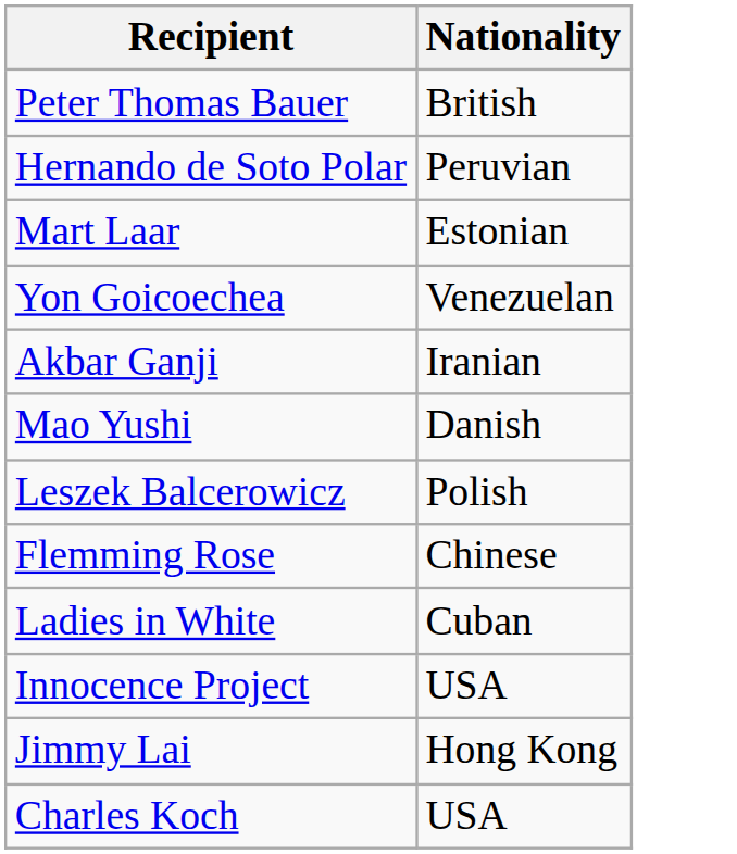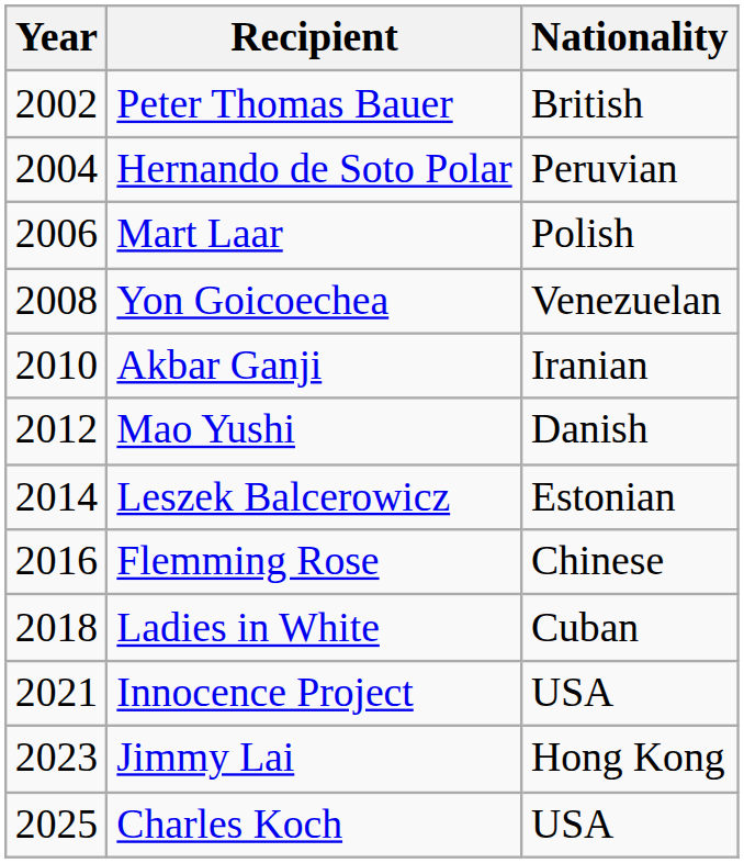 <table class="wikitable">
 <tr>
+<th>Year</th>
 <th>Recipient</th>
 <th>Nationality</th>
 </tr>
 <tr>
+<td>2002</td>
 <td><a href='#'>Peter Thomas Bauer</a></td>
 <td>British</td>
 </tr>
 <tr>
+<td>2004</td>
 <td><a href='#'>Hernando de Soto Polar</a></td>
 <td>Peruvian</td>
 </tr>
 <tr>
+<td>2006</td>
 <td><a href='#'>Mart Laar</a></td>
-<td>Estonian</td>
+<td>Polish</td>
 </tr>
 <tr>
+<td>2008</td>
 <td><a href='#'>Yon Goicoechea</a></td>
 <td>Venezuelan</td>
 </tr>
 <tr>
+<td>2010</td>
 <td><a href='#'>Akbar Ganji</a></td>
 <td>Iranian</td>
 </tr>
 <tr>
+<td>2012</td>
 <td><a href='#'>Mao Yushi</a></td>
 <td>Danish</td>
 </tr>
 <tr>
+<td>2014</td>
 <td><a href='#'>Leszek Balcerowicz</a></td>
-<td>Polish</td>
+<td>Estonian</td>
 </tr>
 <tr>
+<td>2016</td>
 <td><a href='#'>Flemming Rose</a></td>
 <td>Chinese</td>
 </tr>
 <tr>
+<td>2018</td>
 <td><a href='#'>Ladies in White</a></td>
 <td>Cuban</td>
 </tr>
 <tr>
+<td>2021</td>
 <td><a href='#'>Innocence Project</a></td>
 <td>USA</td>
 </tr>
 <tr>
+<td>2023</td>
 <td><a href='#'>Jimmy Lai</a></td>
 <td>Hong Kong</td>
 </tr>
 <tr>
+<td>2025</td>
 <td><a href='#'>Charles Koch</a></td>
 <td>USA</td>
 </tr>
 </table>
